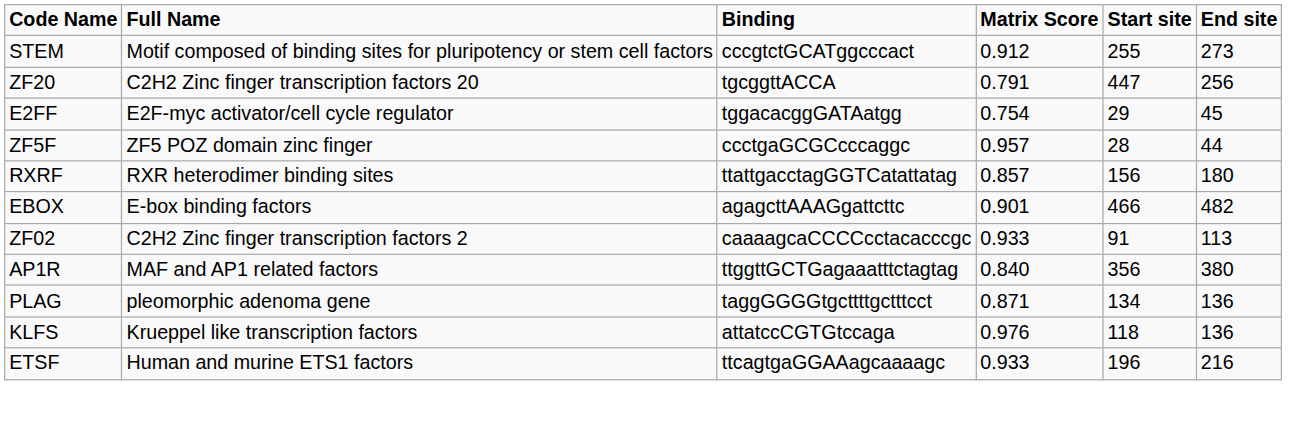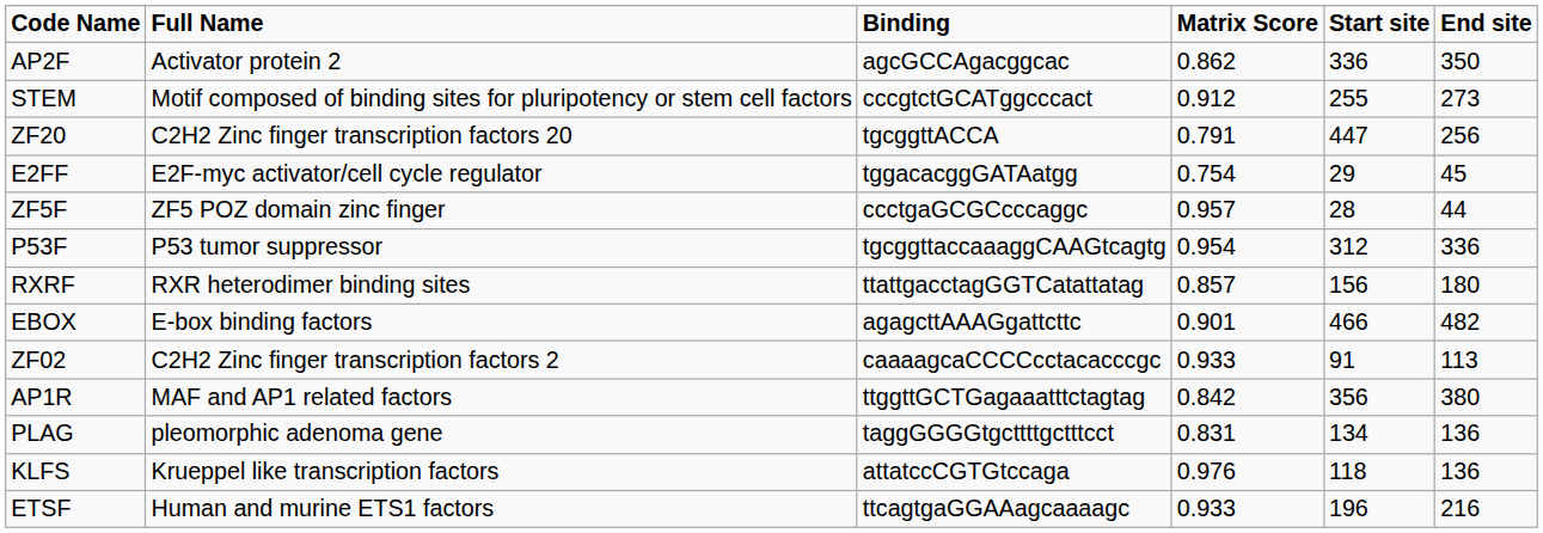 <table class="wikitable">
 <tr>
 <td><strong>Code Name</strong></td>
 <td><strong>Full Name</strong></td>
 <td><strong>Binding</strong></td>
 <td><strong>Matrix Score</strong></td>
 <td><strong>Start site</strong></td>
 <td><strong>End site</strong></td>
+</tr>
+<tr>
+<td>AP2F</td>
+<td>Activator protein 2</td>
+<td>agcGCCAgacggcac</td>
+<td>0.862</td>
+<td>336</td>
+<td>350</td>
 </tr>
 <tr>
 <td>STEM</td>
 <td>Motif composed of  binding sites for pluripotency or stem cell factors</td>
 <td>cccgtctGCATggcccact</td>
 <td>0.912</td>
 <td>255</td>
 <td>273</td>
 </tr>
 <tr>
 <td>ZF20</td>
 <td>C2H2 Zinc finger  transcription factors 20</td>
 <td>tgcggttACCA</td>
 <td>0.791</td>
 <td>447</td>
 <td>256</td>
 </tr>
 <tr>
 <td>E2FF</td>
 <td>E2F-myc activator/cell  cycle regulator</td>
 <td>tggacacggGATAatgg</td>
 <td>0.754</td>
 <td>29</td>
 <td>45</td>
 </tr>
 <tr>
 <td>ZF5F</td>
 <td>ZF5 POZ domain zinc  finger</td>
 <td>ccctgaGCGCcccaggc</td>
 <td>0.957</td>
 <td>28</td>
 <td>44</td>
 </tr>
 <tr>
+<td>P53F</td>
+<td>P53 tumor suppressor</td>
+<td>tgcggttaccaaaggCAAGtcagtg</td>
+<td>0.954</td>
+<td>312</td>
+<td>336</td>
+</tr>
+<tr>
 <td>RXRF</td>
 <td>RXR heterodimer binding  sites</td>
 <td>ttattgacctagGGTCatattatag</td>
 <td>0.857</td>
 <td>156</td>
 <td>180</td>
 </tr>
 <tr>
 <td>EBOX</td>
 <td>E-box binding factors</td>
 <td>agagcttAAAGgattcttc</td>
 <td>0.901</td>
 <td>466</td>
 <td>482</td>
 </tr>
 <tr>
 <td>ZF02</td>
 <td>C2H2 Zinc finger  transcription factors 2</td>
 <td>caaaagcaCCCCcctacacccgc</td>
 <td>0.933</td>
 <td>91</td>
 <td>113</td>
 </tr>
 <tr>
 <td>AP1R</td>
 <td>MAF and AP1 related  factors</td>
 <td>ttggttGCTGagaaatttctagtag</td>
-<td>0.840</td>
+<td>0.842</td>
 <td>356</td>
 <td>380</td>
 </tr>
 <tr>
 <td>PLAG</td>
 <td>pleomorphic adenoma gene</td>
 <td>taggGGGGtgcttttgctttcct</td>
-<td>0.871</td>
+<td>0.831</td>
 <td>134</td>
 <td>136</td>
 </tr>
 <tr>
 <td>KLFS</td>
 <td>Krueppel like  transcription factors</td>
 <td>attatccCGTGtccaga</td>
 <td>0.976</td>
 <td>118</td>
 <td>136</td>
 </tr>
 <tr>
 <td>ETSF</td>
 <td>Human and murine ETS1  factors</td>
 <td>ttcagtgaGGAAagcaaaagc</td>
 <td>0.933</td>
 <td>196</td>
 <td>216</td>
 </tr>
 </table>
